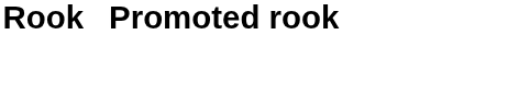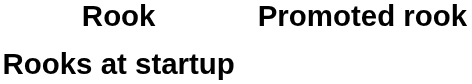 <table>
 <tr align=center>
 <td><strong>Rook</strong></td>
 <td> </td>
 <td><strong>Promoted rook</strong></td>
 </tr>
 <tr>
 <td></td>
 <td></td>
 <td></td>
 </tr>
+<tr align=center>
+<td><strong>Rooks at startup</strong></td>
+<td></td>
+<td></td>
+</tr>
 <tr>
 <td></td>
 <td></td>
 <td></td>
 </tr>
 </table>
